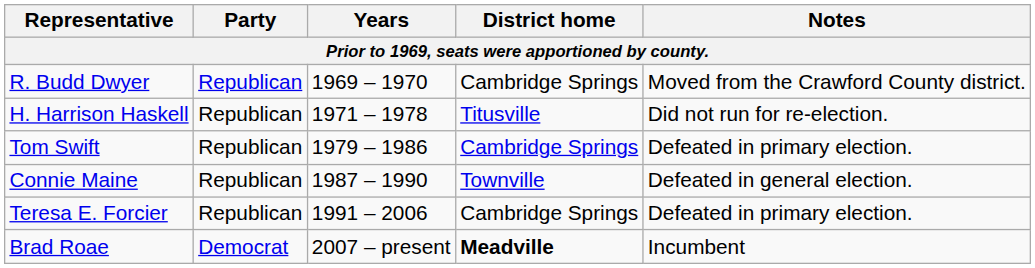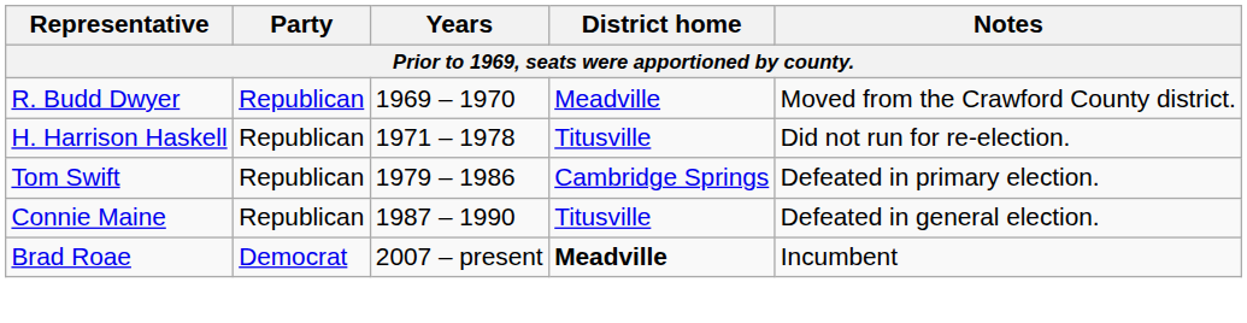 <table class=wikitable>
 <tr valign=bottom>
 <th>Representative</th>
 <th>Party</th>
 <th>Years</th>
 <th>District home</th>
 <th>Notes</th>
 </tr>
 <tr>
 <th colspan=5 style="font-size: 80%;"><em>Prior to 1969, seats were apportioned by county.</em></th>
 </tr>
 <tr>
 <td><a href='#'>R. Budd Dwyer</a></td>
 <td><a href='#'>Republican</a></td>
 <td>1969 – 1970</td>
-<td>Cambridge Springs</td>
+<td><a href='#'>Meadville</a></td>
 <td>Moved from the Crawford County district.</td>
 </tr>
 <tr>
 <td><a href='#'>H. Harrison Haskell</a></td>
 <td>Republican</td>
 <td>1971 – 1978</td>
 <td><a href='#'>Titusville</a></td>
 <td>Did not run for re-election.</td>
 </tr>
 <tr>
 <td><a href='#'>Tom Swift</a></td>
 <td>Republican</td>
 <td>1979 – 1986</td>
 <td><a href='#'>Cambridge Springs</a></td>
 <td>Defeated in primary election.</td>
 </tr>
 <tr>
 <td><a href='#'>Connie Maine</a></td>
 <td>Republican</td>
 <td>1987 – 1990</td>
-<td><a href='#'>Townville</a></td>
+<td><a href='#'>Titusville</a></td>
 <td>Defeated in general election.</td>
-</tr>
-<tr>
-<td><a href='#'>Teresa E. Forcier</a></td>
-<td>Republican</td>
-<td>1991 – 2006</td>
-<td>Cambridge Springs</td>
-<td>Defeated in primary election.</td>
 </tr>
 <tr>
 <td><a href='#'>Brad Roae</a></td>
 <td><a href='#'>Democrat</a></td>
 <td>2007 – present</td>
 <td><strong>Meadville</strong></td>
 <td>Incumbent</td>
 </tr>
 </table>
